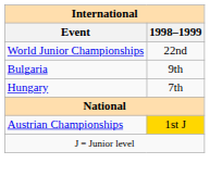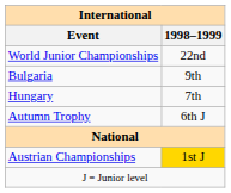 <table class="wikitable" style="text-align:center">
 <tr>
 <th style="background-color: #ffdead; " colspan=2 align=center>International</th>
 </tr>
 <tr>
 <th>Event</th>
 <th>1998–1999</th>
 </tr>
 <tr>
 <td align=left><a href='#'>World Junior Championships</a></td>
 <td>22nd</td>
 </tr>
 <tr>
 <td align=left> <a href='#'>Bulgaria</a></td>
 <td>9th</td>
 </tr>
 <tr>
 <td align=left> <a href='#'>Hungary</a></td>
 <td>7th</td>
 </tr>
 <tr>
+<td align=left><a href='#'>Autumn Trophy</a></td>
+<td>6th J</td>
+</tr>
+<tr>
 <th style="background-color: #ffdead; " colspan=2 align=center>National</th>
 </tr>
 <tr>
 <td align=left><a href='#'>Austrian Championships</a></td>
 <td bgcolor=gold>1st J</td>
 </tr>
 <tr>
 <td colspan=2 align=center><small> J = Junior level </small></td>
 </tr>
 </table>
